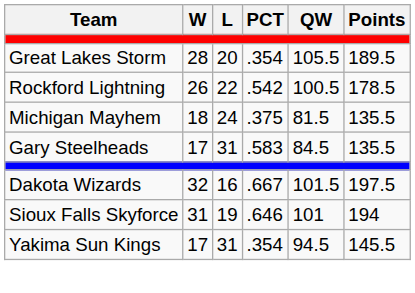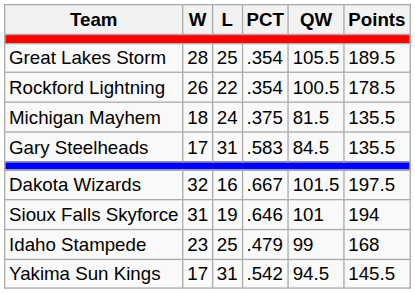 <table class="wikitable" style="font-size:90%">
 <tr>
 <th>Team</th>
 <th>W</th>
 <th>L</th>
 <th>PCT</th>
 <th>QW</th>
 <th>Points</th>
 </tr>
 <tr>
 <th style="background:red" colspan="6"></th>
 </tr>
 <tr>
 <td>Great Lakes Storm</td>
 <td>28</td>
-<td>20</td>
+<td>25</td>
 <td>.354</td>
 <td>105.5</td>
 <td>189.5</td>
 </tr>
 <tr>
 <td>Rockford Lightning</td>
 <td>26</td>
 <td>22</td>
-<td>.542</td>
+<td>.354</td>
 <td>100.5</td>
 <td>178.5</td>
 </tr>
 <tr>
 <td>Michigan Mayhem</td>
 <td>18</td>
 <td>24</td>
 <td>.375</td>
 <td>81.5</td>
 <td>135.5</td>
 </tr>
 <tr>
 <td>Gary Steelheads</td>
 <td>17</td>
 <td>31</td>
 <td>.583</td>
 <td>84.5</td>
 <td>135.5</td>
 </tr>
 <tr>
 <th style="background:blue" colspan="6"></th>
 </tr>
 <tr>
 <td>Dakota Wizards</td>
 <td>32</td>
 <td>16</td>
 <td>.667</td>
 <td>101.5</td>
 <td>197.5</td>
 </tr>
 <tr>
 <td>Sioux Falls Skyforce</td>
 <td>31</td>
 <td>19</td>
 <td>.646</td>
 <td>101</td>
 <td>194</td>
 </tr>
 <tr>
+<td>Idaho Stampede</td>
+<td>23</td>
+<td>25</td>
+<td>.479</td>
+<td>99</td>
+<td>168</td>
+</tr>
+<tr>
 <td>Yakima Sun Kings</td>
 <td>17</td>
 <td>31</td>
-<td>.354</td>
+<td>.542</td>
 <td>94.5</td>
 <td>145.5</td>
 </tr>
 </table>
